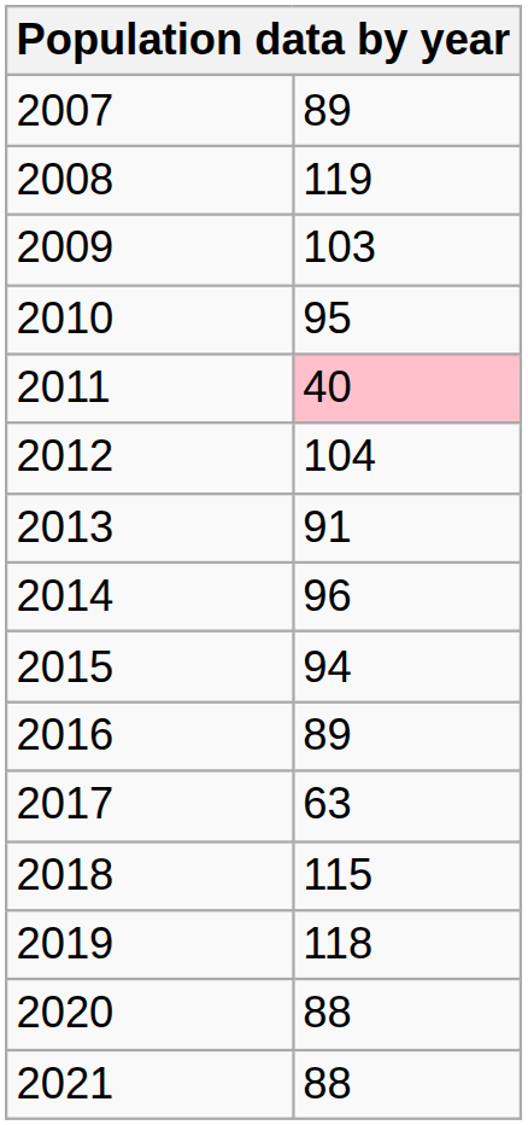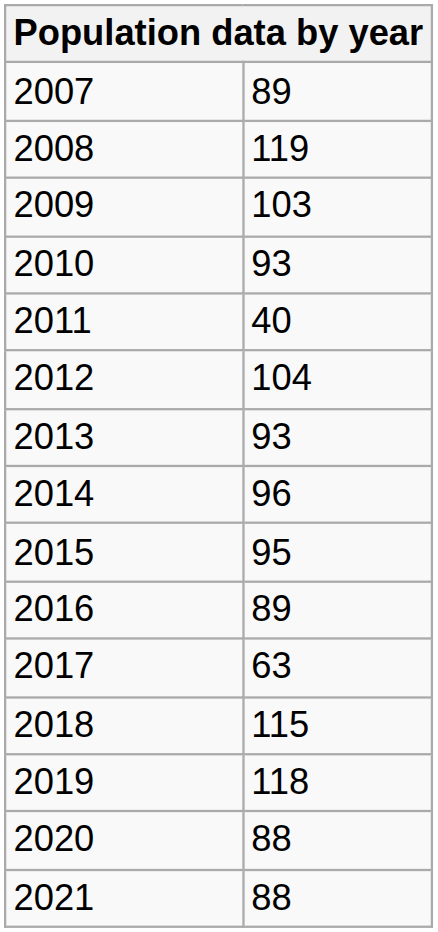 <table class="wikitable">
 <tr>
 <th colspan="2">Population data by year</th>
 </tr>
 <tr>
 <td>2007</td>
 <td>89</td>
 </tr>
 <tr>
 <td>2008</td>
 <td>119</td>
 </tr>
 <tr>
 <td>2009</td>
 <td>103</td>
 </tr>
 <tr>
 <td>2010</td>
-<td>95</td>
+<td>93</td>
 </tr>
 <tr>
 <td>2011</td>
-<td style="background: pink;">40</td>
+<td>40</td>
 </tr>
 <tr>
 <td>2012</td>
 <td>104</td>
 </tr>
 <tr>
 <td>2013</td>
-<td>91</td>
+<td>93</td>
 </tr>
 <tr>
 <td>2014</td>
 <td>96</td>
 </tr>
 <tr>
 <td>2015</td>
-<td>94</td>
+<td>95</td>
 </tr>
 <tr>
 <td>2016</td>
 <td>89</td>
 </tr>
 <tr>
 <td>2017</td>
 <td>63</td>
 </tr>
 <tr>
 <td>2018</td>
 <td>115</td>
 </tr>
 <tr>
 <td>2019</td>
 <td>118</td>
 </tr>
 <tr>
 <td>2020</td>
 <td>88</td>
 </tr>
 <tr>
 <td>2021</td>
 <td>88</td>
 </tr>
 </table>
